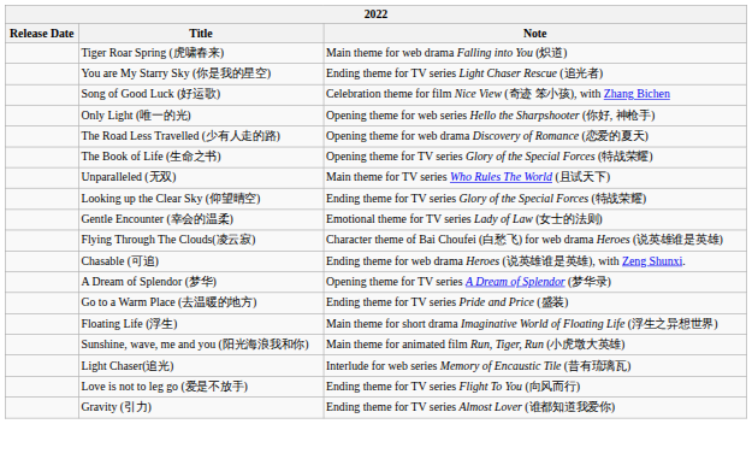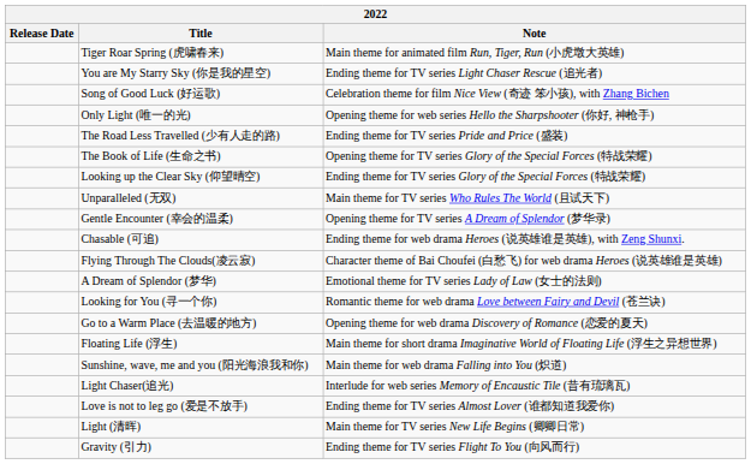 <table class="wikitable collapsible collapsed" style="width:80%">
 <tr>
 <th colspan="3">2022</th>
 </tr>
 <tr>
 <th>Release Date</th>
 <th>Title</th>
 <th>Note</th>
 </tr>
 <tr }>
 <td></td>
 <td>Tiger Roar Spring (虎啸春来)</td>
-<td>Main theme for web drama <em>Falling into You</em> (炽道)</td>
+<td>Main theme for animated film <em>Run, Tiger, Run</em> (小虎墩大英雄)</td>
 </tr>
 <tr>
 <td></td>
 <td>You are My Starry Sky (你是我的星空)</td>
 <td>Ending theme for TV series <em>Light Chaser Rescue</em> (追光者)</td>
 </tr>
 <tr>
 <td></td>
 <td>Song of Good Luck (好运歌)</td>
 <td>Celebration theme for film <em>Nice View</em> (奇迹 笨小孩), with <a href='#'>Zhang Bichen</a></td>
 </tr>
 <tr>
 <td></td>
 <td>Only Light (唯一的光)</td>
 <td>Opening theme for web series <em>Hello the Sharpshooter</em> (你好, 神枪手)</td>
 </tr>
 <tr>
 <td></td>
 <td>The Road Less Travelled (少有人走的路)</td>
-<td>Opening theme for web drama <em>Discovery of Romance</em> (恋爱的夏天)</td>
+<td>Ending theme for TV series <em>Pride and Price</em> (盛装)</td>
 </tr>
 <tr>
 <td></td>
 <td>The Book of Life (生命之书)</td>
 <td>Opening theme for TV series <em>Glory of the Special Forces</em> (特战荣耀)</td>
 </tr>
 <tr>
 <td></td>
+<td>Looking up the Clear Sky (仰望晴空)</td>
+<td>Ending theme for TV series <em>Glory of the Special Forces</em> (特战荣耀)</td>
+</tr>
+<tr>
+<td></td>
 <td>Unparalleled (无双)</td>
 <td>Main theme for TV series <em><a href='#'>Who Rules The World</a></em> (且试天下)</td>
 </tr>
 <tr>
 <td></td>
-<td>Looking up the Clear Sky (仰望晴空)</td>
-<td>Ending theme for TV series <em>Glory of the Special Forces</em> (特战荣耀)</td>
+<td>Gentle Encounter (幸会的温柔)</td>
+<td>Opening theme for TV series <em><a href='#'>A Dream of Splendor</a></em> (梦华录)</td>
 </tr>
 <tr>
 <td></td>
-<td>Gentle Encounter (幸会的温柔)</td>
-<td>Emotional theme for TV series <em>Lady of Law</em> (女士的法则)</td>
+<td>Chasable (可追)</td>
+<td>Ending theme for web drama <em>Heroes</em> (说英雄谁是英雄), with <a href='#'>Zeng Shunxi</a>.</td>
 </tr>
 <tr>
 <td></td>
 <td>Flying Through The Clouds(凌云寂)</td>
 <td>Character theme of Bai Choufei (白愁飞) for web drama <em>Heroes</em> (说英雄谁是英雄)</td>
 </tr>
 <tr>
 <td></td>
-<td>Chasable (可追)</td>
-<td>Ending theme for web drama <em>Heroes</em> (说英雄谁是英雄), with <a href='#'>Zeng Shunxi</a>.</td>
+<td>A Dream of Splendor (梦华)</td>
+<td>Emotional theme for TV series <em>Lady of Law</em> (女士的法则)</td>
 </tr>
 <tr>
 <td></td>
-<td>A Dream of Splendor (梦华)</td>
-<td>Opening theme for TV series <em><a href='#'>A Dream of Splendor</a></em> (梦华录)</td>
+<td>Looking for You (寻一个你)</td>
+<td>Romantic theme for web drama <em><a href='#'>Love between Fairy and Devil</a></em> (苍兰诀)</td>
 </tr>
 <tr>
 <td></td>
 <td>Go to a Warm Place (去温暖的地方)</td>
-<td>Ending theme for TV series <em>Pride and Price</em> (盛装)</td>
+<td>Opening theme for web drama <em>Discovery of Romance</em> (恋爱的夏天)</td>
 </tr>
 <tr>
 <td></td>
 <td>Floating Life (浮生)</td>
 <td>Main theme for short drama <em>Imaginative World of Floating Life</em> (浮生之异想世界)</td>
 </tr>
 <tr>
 <td></td>
 <td>Sunshine, wave, me and you (阳光海浪我和你)</td>
-<td>Main theme for animated film <em>Run, Tiger, Run</em> (小虎墩大英雄)</td>
+<td>Main theme for web drama <em>Falling into You</em> (炽道)</td>
 </tr>
 <tr>
 <td></td>
 <td>Light Chaser(追光)</td>
 <td>Interlude for web series <em>Memory of Encaustic Tile</em> (昔有琉璃瓦)</td>
 </tr>
 <tr>
 <td></td>
 <td>Love is not to leg go (爱是不放手)</td>
-<td>Ending theme for TV series <em>Flight To You</em> (向风而行)</td>
+<td>Ending theme for TV series <em>Almost Lover</em> (谁都知道我爱你)</td>
+</tr>
+<tr>
+<td></td>
+<td>Light (清晖)</td>
+<td>Main theme for TV series <em>New Life Begins</em> (卿卿日常)</td>
 </tr>
 <tr>
 <td></td>
 <td>Gravity (引力)</td>
-<td>Ending theme for TV series <em>Almost Lover</em> (谁都知道我爱你)</td>
+<td>Ending theme for TV series <em>Flight To You</em> (向风而行)</td>
 </tr>
 </table>
